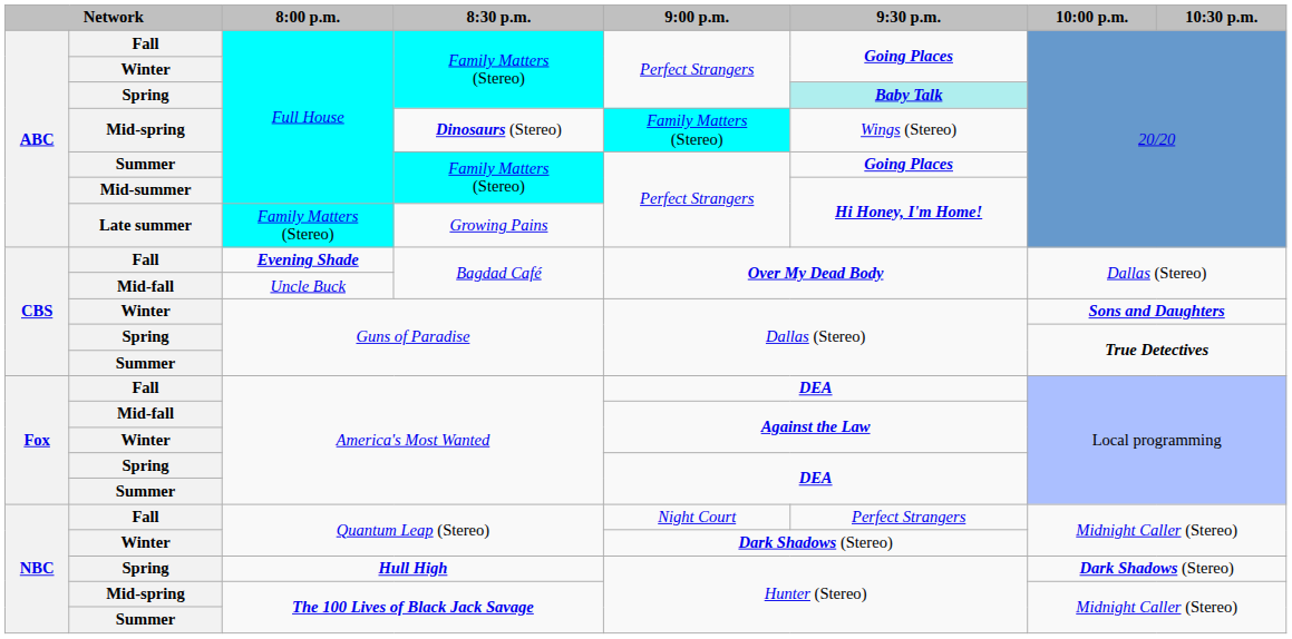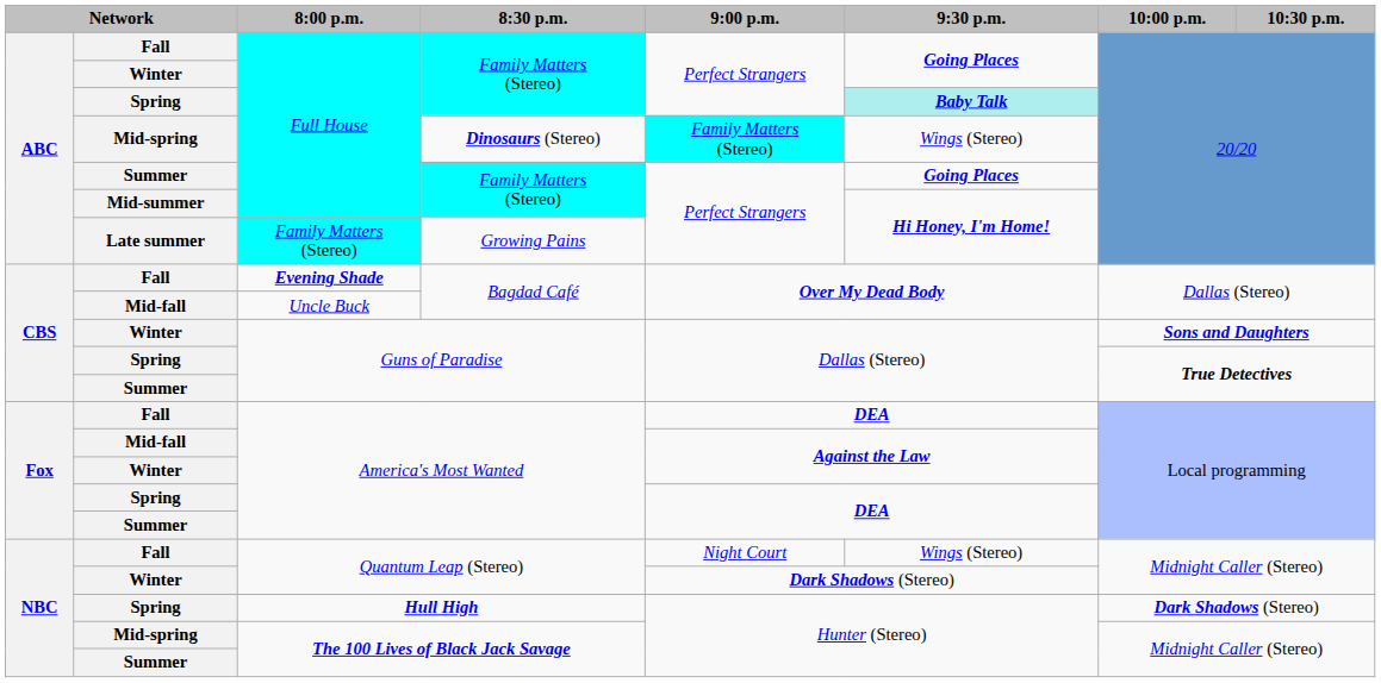 <table class="wikitable" style="width:100%;margin-right:0;text-align:center">
 <tr>
 <th colspan="2" style="background-color:#C0C0C0;text-align:center">Network</th>
 <th style="background-color:#C0C0C0;text-align:center">8:00 p.m.</th>
 <th style="background-color:#C0C0C0;text-align:center">8:30 p.m.</th>
 <th style="background-color:#C0C0C0;text-align:center">9:00 p.m.</th>
 <th style="background-color:#C0C0C0;text-align:center">9:30 p.m.</th>
 <th style="background-color:#C0C0C0;text-align:center">10:00 p.m.</th>
 <th style="background-color:#C0C0C0;text-align:center">10:30 p.m.</th>
 </tr>
 <tr>
 <th rowspan="7"><a href='#'>ABC</a></th>
 <th>Fall</th>
 <td style="background:#00FFFF;" rowspan="6"><em><a href='#'>Full House</a></em> </td>
 <td style="background:#00FFFF;" rowspan="3"><em><a href='#'>Family Matters</a></em><br>(Stereo) </td>
 <td rowspan="3"><em><a href='#'>Perfect Strangers</a></em></td>
 <td rowspan="2"><strong><em><a href='#'>Going Places</a></em></strong></td>
 <td rowspan="7" colspan="2" style="background-color:#6699CC;"><em><a href='#'>20/20</a></em></td>
 </tr>
 <tr>
 <th>Winter</th>
 </tr>
 <tr>
 <th>Spring</th>
 <td style="background: paleturquoise;"><strong><em><a href='#'>Baby Talk</a></em></strong></td>
 </tr>
 <tr>
 <th>Mid-spring</th>
 <td><strong><em><a href='#'>Dinosaurs</a></em></strong> (Stereo)</td>
 <td style="background:#00FFFF;"><em><a href='#'>Family Matters</a></em><br>(Stereo) </td>
 <td><em><a href='#'>Wings</a></em> (Stereo)</td>
 </tr>
 <tr>
 <th>Summer</th>
 <td style="background:#00FFFF;" rowspan="2"><em><a href='#'>Family Matters</a></em><br>(Stereo) </td>
 <td rowspan="3"><em><a href='#'>Perfect Strangers</a></em></td>
 <td><strong><em><a href='#'>Going Places</a></em></strong></td>
 </tr>
 <tr>
 <th>Mid-summer</th>
 <td rowspan="2"><strong><em><a href='#'>Hi Honey, I'm Home!</a></em></strong></td>
 </tr>
 <tr>
 <th>Late summer</th>
 <td style="background:#00FFFF;"><em><a href='#'>Family Matters</a></em><br>(Stereo) </td>
 <td><em><a href='#'>Growing Pains</a></em></td>
 </tr>
 <tr>
 <th rowspan="5"><a href='#'>CBS</a></th>
 <th>Fall</th>
 <td><strong><em><a href='#'>Evening Shade</a></em></strong></td>
 <td rowspan="2"><em><a href='#'>Bagdad Café</a></em></td>
 <td colspan="2" rowspan="2"><strong><em><a href='#'>Over My Dead Body</a></em></strong></td>
 <td colspan="2" rowspan="2"><em><a href='#'>Dallas</a></em> (Stereo)</td>
 </tr>
 <tr>
 <th>Mid-fall</th>
 <td><em><a href='#'>Uncle Buck</a></em></td>
 </tr>
 <tr>
 <th>Winter</th>
 <td colspan="2" rowspan="3"><em><a href='#'>Guns of Paradise</a></em></td>
 <td colspan="2" rowspan="3"><em><a href='#'>Dallas</a></em> (Stereo)</td>
 <td colspan="2"><strong><em><a href='#'>Sons and Daughters</a></em></strong></td>
 </tr>
 <tr>
 <th>Spring</th>
 <td colspan="2" rowspan="2"><strong><em>True Detectives</em></strong></td>
 </tr>
 <tr>
 <th>Summer</th>
 </tr>
 <tr>
 <th rowspan="5"><a href='#'>Fox</a></th>
 <th>Fall</th>
 <td rowspan="5" colspan="2"><em><a href='#'>America's Most Wanted</a></em></td>
 <td colspan="2"><strong><em><a href='#'>DEA</a></em></strong></td>
 <td style="background:#abbfff;" rowspan="5" colspan="2">Local programming</td>
 </tr>
 <tr>
 <th>Mid-fall</th>
 <td rowspan="2" colspan="2"><strong><em><a href='#'>Against the Law</a></em></strong></td>
 </tr>
 <tr>
 <th>Winter</th>
 </tr>
 <tr>
 <th>Spring</th>
 <td rowspan="2" colspan="2"><strong><em><a href='#'>DEA</a></em></strong></td>
 </tr>
 <tr>
 <th>Summer</th>
 </tr>
 <tr>
 <th rowspan="5"><a href='#'>NBC</a></th>
 <th>Fall</th>
 <td colspan="2" rowspan="2"><em><a href='#'>Quantum Leap</a></em> (Stereo)</td>
 <td><em><a href='#'>Night Court</a></em></td>
-<td><em><a href='#'>Perfect Strangers</a></em></td>
+<td><em><a href='#'>Wings</a></em> (Stereo)</td>
 <td colspan="2" rowspan="2"><em><a href='#'>Midnight Caller</a></em> (Stereo)</td>
 </tr>
 <tr>
 <th>Winter</th>
 <td colspan="2"><strong><em><a href='#'>Dark Shadows</a></em></strong> (Stereo)</td>
 </tr>
 <tr>
 <th>Spring</th>
 <td colspan="2"><strong><em><a href='#'>Hull High</a></em></strong></td>
 <td colspan="2" rowspan="3"><em><a href='#'>Hunter</a></em> (Stereo)</td>
 <td colspan="2"><strong><em><a href='#'>Dark Shadows</a></em></strong> (Stereo)</td>
 </tr>
 <tr>
 <th>Mid-spring</th>
 <td colspan="2" rowspan="2"><strong><em><a href='#'>The 100 Lives of Black Jack Savage</a></em></strong></td>
 <td colspan="2" rowspan="2"><em><a href='#'>Midnight Caller</a></em> (Stereo)</td>
 </tr>
 <tr>
 <th>Summer</th>
 </tr>
 </table>
